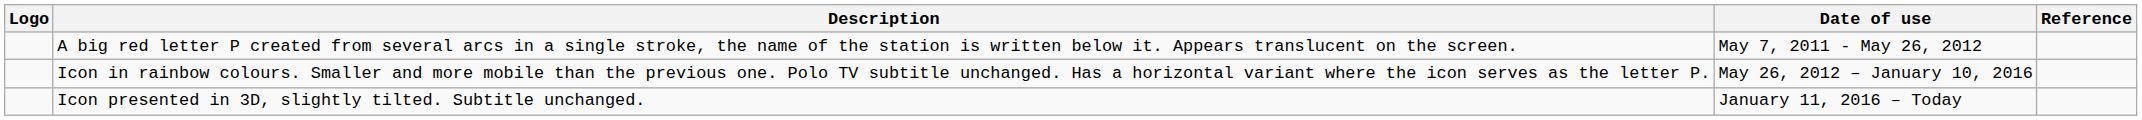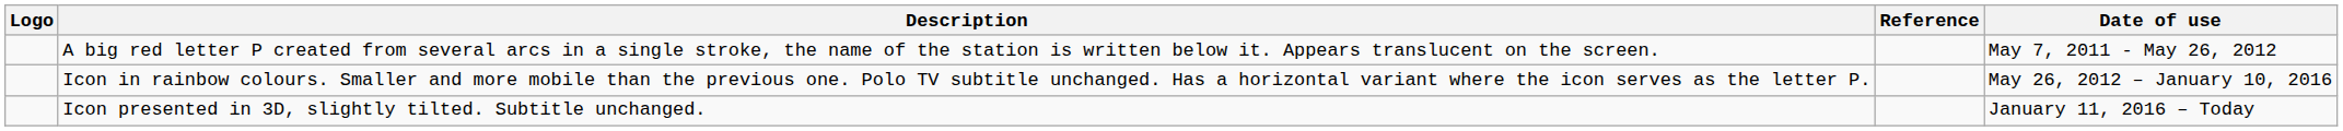 <table class="wikitable">
 <tr>
 <th>Logo</th>
 <th>Description</th>
+<th>Reference</th>
 <th>Date of use</th>
-<th>Reference</th>
 </tr>
 <tr>
 <td></td>
 <td>A big red letter P created from several arcs in a single stroke, the name of the station is written below it. Appears translucent on the screen.</td>
+<td></td>
 <td>May 7, 2011 - May 26, 2012</td>
-<td></td>
 </tr>
 <tr>
 <td></td>
 <td>Icon in rainbow colours. Smaller and more mobile than the previous one. Polo TV subtitle unchanged. Has a horizontal variant where the icon serves as the letter P.</td>
+<td></td>
 <td>May 26, 2012 – January 10, 2016</td>
-<td></td>
 </tr>
 <tr>
 <td></td>
 <td>Icon presented in 3D, slightly tilted. Subtitle unchanged.</td>
+<td></td>
 <td>January 11, 2016 – Today</td>
-<td></td>
 </tr>
 </table>
